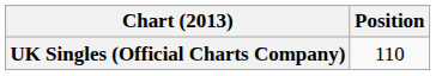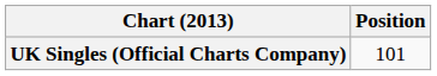 <table class="wikitable plainrowheaders sortable" style="text-align:center;">
 <tr>
 <th>Chart (2013)</th>
 <th>Position</th>
 </tr>
 <tr>
 <th scope="row">UK Singles (Official Charts Company)</th>
-<td style="text-align:center;">110</td>
+<td style="text-align:center;">101</td>
 </tr>
 </table>
